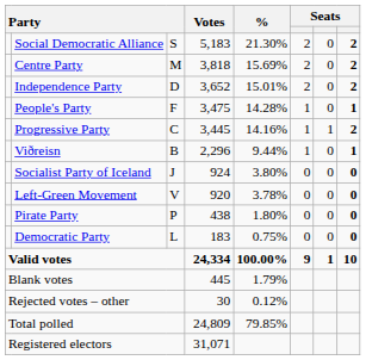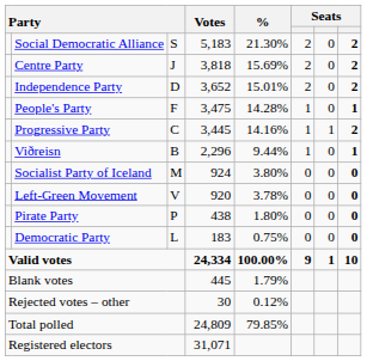 <table class="wikitable" border="1" style="text-align:right;">
 <tr>
 <th style="text-align:left;" valign=bottom rowspan=2 colspan=3>Party</th>
 <th align=center valign=bottom rowspan=2 width="50">Votes</th>
 <th align=center valign=bottom rowspan=2 width="50">%</th>
 <th colspan=3>Seats</th>
 </tr>
 <tr>
 <th align=center valign=bottom width="20"><small></small></th>
 <th align=center valign=bottom width="20"><small><a href='#'></a></small></th>
 <th align=center valign=bottom width="20"><small></small></th>
 </tr>
 <tr>
 <td></td>
 <td align=left style="white-space: nowrap;"><a href='#'>Social Democratic Alliance</a></td>
 <td align=left>S</td>
 <td>5,183</td>
 <td>21.30%</td>
 <td>2</td>
 <td>0</td>
 <td><strong>2</strong></td>
 </tr>
 <tr>
 <td></td>
 <td align=left><a href='#'>Centre Party</a></td>
-<td align=left>M</td>
+<td align=left>J</td>
 <td>3,818</td>
 <td>15.69%</td>
 <td>2</td>
 <td>0</td>
 <td><strong>2</strong></td>
 </tr>
 <tr>
 <td></td>
 <td align=left><a href='#'>Independence Party</a></td>
 <td align=left>D</td>
 <td>3,652</td>
 <td>15.01%</td>
 <td>2</td>
 <td>0</td>
 <td><strong>2</strong></td>
 </tr>
 <tr>
 <td></td>
 <td align=left><a href='#'>People's Party</a></td>
 <td align=left>F</td>
 <td>3,475</td>
 <td>14.28%</td>
 <td>1</td>
 <td>0</td>
 <td><strong>1</strong></td>
 </tr>
 <tr>
 <td></td>
 <td align=left><a href='#'>Progressive Party</a></td>
 <td align=left>C</td>
 <td>3,445</td>
 <td>14.16%</td>
 <td>1</td>
 <td>1</td>
 <td><strong>2</strong></td>
 </tr>
 <tr>
 <td></td>
 <td align=left><a href='#'>Viðreisn</a></td>
 <td align=left>B</td>
 <td>2,296</td>
 <td>9.44%</td>
 <td>1</td>
 <td>0</td>
 <td><strong>1</strong></td>
 </tr>
 <tr>
 <td></td>
 <td align=left><a href='#'>Socialist Party of Iceland</a></td>
-<td align=left>J</td>
+<td align=left>M</td>
 <td>924</td>
 <td>3.80%</td>
 <td>0</td>
 <td>0</td>
 <td><strong>0</strong></td>
 </tr>
 <tr>
 <td></td>
 <td align=left><a href='#'>Left-Green Movement</a></td>
 <td align=left>V</td>
 <td>920</td>
 <td>3.78%</td>
 <td>0</td>
 <td>0</td>
 <td><strong>0</strong></td>
 </tr>
 <tr>
 <td></td>
 <td align=left><a href='#'>Pirate Party</a></td>
 <td align=left>P</td>
 <td>438</td>
 <td>1.80%</td>
 <td>0</td>
 <td>0</td>
 <td><strong>0</strong></td>
 </tr>
 <tr>
 <td></td>
 <td align=left><a href='#'>Democratic Party</a></td>
 <td align=left>L</td>
 <td>183</td>
 <td>0.75%</td>
 <td>0</td>
 <td>0</td>
 <td><strong>0</strong></td>
 </tr>
 <tr style="font-weight:bold">
 <td align=left colspan=3>Valid votes</td>
 <td>24,334</td>
 <td>100.00%</td>
 <td>9</td>
 <td>1</td>
 <td>10</td>
 </tr>
 <tr>
 <td align=left colspan=3>Blank votes</td>
 <td>445</td>
 <td>1.79%</td>
 <td></td>
 <td></td>
 <td></td>
 </tr>
 <tr>
 <td align=left colspan=3>Rejected votes – other</td>
 <td>30</td>
 <td>0.12%</td>
 <td></td>
 <td></td>
 <td></td>
 </tr>
 <tr>
 <td align=left colspan=3>Total polled</td>
 <td>24,809</td>
 <td>79.85%</td>
 <td></td>
 <td></td>
 <td></td>
 </tr>
 <tr>
 <td align=left colspan=3>Registered electors</td>
 <td>31,071</td>
 <td></td>
 <td></td>
 <td></td>
 <td></td>
 </tr>
 </table>
